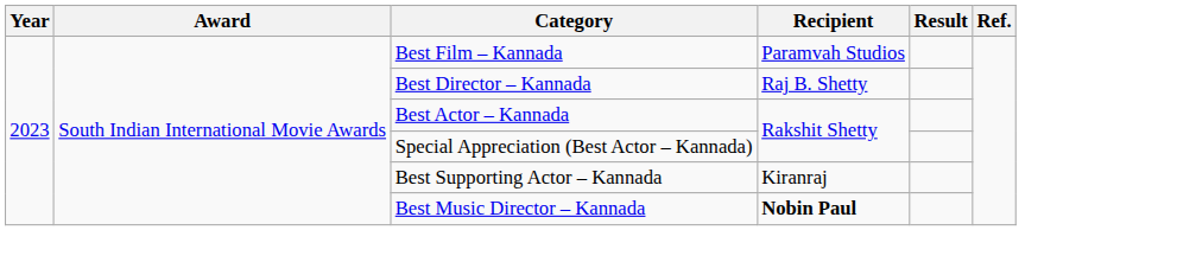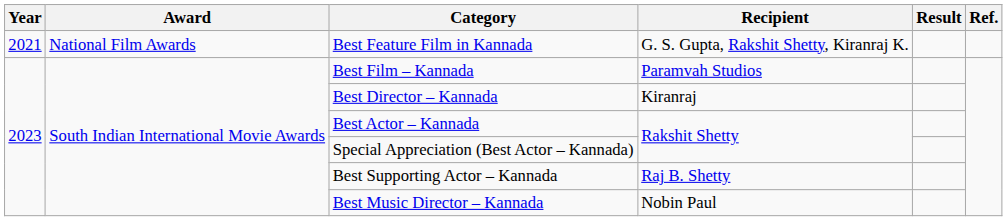 <table class="wikitable">
 <tr>
 <th>Year</th>
 <th>Award</th>
 <th>Category</th>
 <th>Recipient</th>
 <th>Result</th>
 <th>Ref.</th>
+</tr>
+<tr>
+<td><a href='#'>2021</a></td>
+<td><a href='#'>National Film Awards</a></td>
+<td><a href='#'>Best Feature Film in Kannada</a></td>
+<td>G. S. Gupta, <a href='#'>Rakshit Shetty</a>, Kiranraj K.</td>
+<td></td>
+<td></td>
 </tr>
 <tr>
 <td rowspan="8"><a href='#'>2023</a></td>
 <td rowspan="8"><a href='#'>South Indian International Movie Awards</a></td>
 <td><a href='#'>Best Film – Kannada</a></td>
 <td><a href='#'>Paramvah Studios</a></td>
 <td></td>
 <td rowspan="8"></td>
 </tr>
 <tr>
 <td><a href='#'>Best Director – Kannada</a></td>
-<td><a href='#'>Raj B. Shetty</a></td>
+<td>Kiranraj</td>
 <td></td>
 </tr>
 <tr>
 <td><a href='#'>Best Actor – Kannada</a></td>
 <td rowspan="2"><a href='#'>Rakshit Shetty</a></td>
 <td></td>
 </tr>
 <tr>
 <td>Special Appreciation (Best Actor – Kannada)</td>
 <td></td>
 </tr>
 <tr>
 <td>Best Supporting Actor – Kannada</td>
-<td>Kiranraj</td>
+<td><a href='#'>Raj B. Shetty</a></td>
 <td></td>
 </tr>
 <tr>
 <td><a href='#'>Best Music Director – Kannada</a></td>
-<td><strong>Nobin Paul</strong></td>
+<td>Nobin Paul</td>
 <td></td>
 </tr>
 </table>
